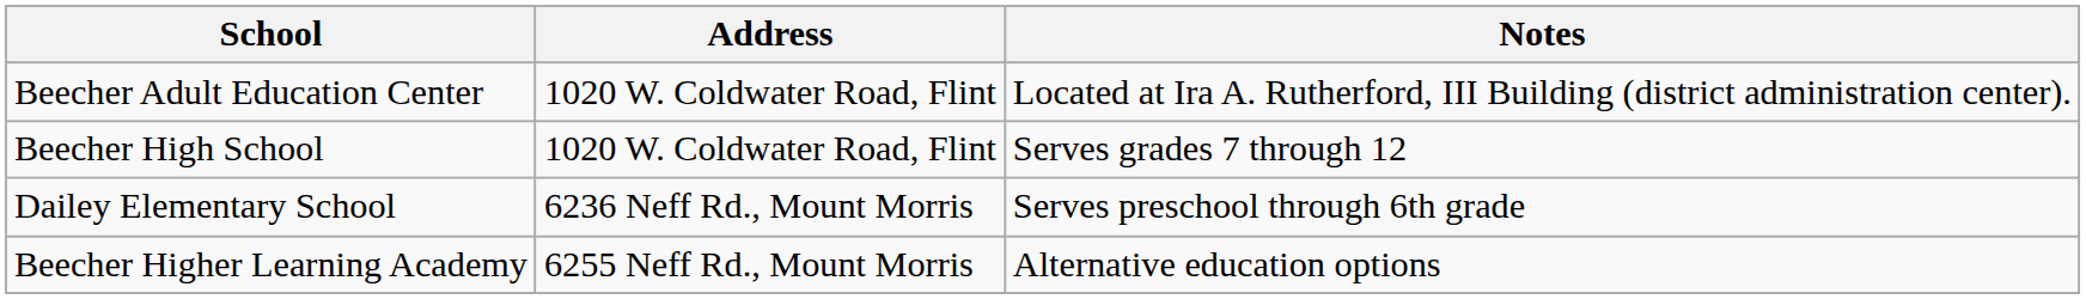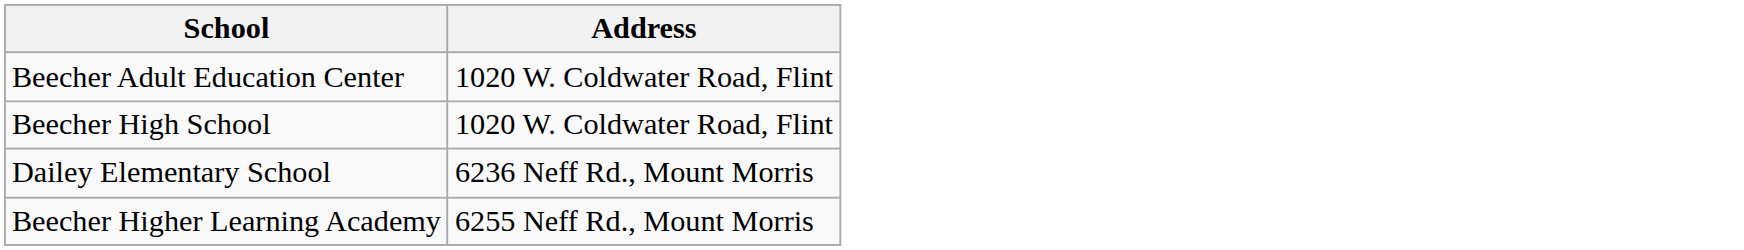 <table class="wikitable">
 <tr>
 <th>School</th>
 <th>Address</th>
-<th>Notes</th>
 </tr>
 <tr>
 <td>Beecher Adult Education Center</td>
 <td>1020 W. Coldwater Road, Flint</td>
-<td>Located at Ira A. Rutherford, III Building (district administration center).</td>
 </tr>
 <tr>
 <td>Beecher High School</td>
 <td>1020 W. Coldwater Road, Flint</td>
-<td>Serves grades 7 through 12</td>
 </tr>
 <tr>
 <td>Dailey Elementary School</td>
 <td>6236 Neff Rd., Mount Morris</td>
-<td>Serves preschool through 6th grade</td>
 </tr>
 <tr>
 <td>Beecher Higher Learning Academy</td>
 <td>6255 Neff Rd., Mount Morris</td>
-<td>Alternative education options</td>
 </tr>
 </table>
